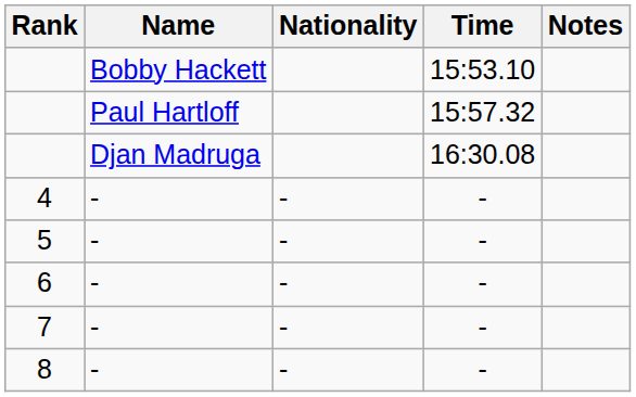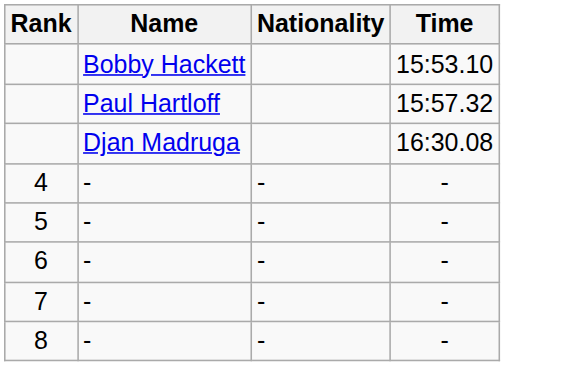 <table class="wikitable sortable" style="text-align:center">
 <tr>
 <th>Rank</th>
 <th>Name</th>
 <th>Nationality</th>
 <th>Time</th>
-<th>Notes</th>
 </tr>
 <tr>
 <td></td>
 <td align=left><a href='#'>Bobby Hackett</a></td>
 <td align=left></td>
 <td>15:53.10</td>
-<td></td>
 </tr>
 <tr>
 <td></td>
 <td align=left><a href='#'>Paul Hartloff</a></td>
 <td align=left></td>
 <td>15:57.32</td>
-<td></td>
 </tr>
 <tr>
 <td></td>
 <td align=left><a href='#'>Djan Madruga</a></td>
 <td align=left></td>
 <td>16:30.08</td>
-<td></td>
 </tr>
 <tr>
 <td>4</td>
 <td align=left>-</td>
 <td align=left>-</td>
 <td>-</td>
-<td></td>
 </tr>
 <tr>
 <td>5</td>
 <td align=left>-</td>
 <td align=left>-</td>
 <td>-</td>
-<td></td>
 </tr>
 <tr>
 <td>6</td>
 <td align=left>-</td>
 <td align=left>-</td>
 <td>-</td>
-<td></td>
 </tr>
 <tr>
 <td>7</td>
 <td align=left>-</td>
 <td align=left>-</td>
 <td>-</td>
-<td></td>
 </tr>
 <tr>
 <td>8</td>
 <td align=left>-</td>
 <td align=left>-</td>
 <td>-</td>
-<td></td>
 </tr>
 </table>
